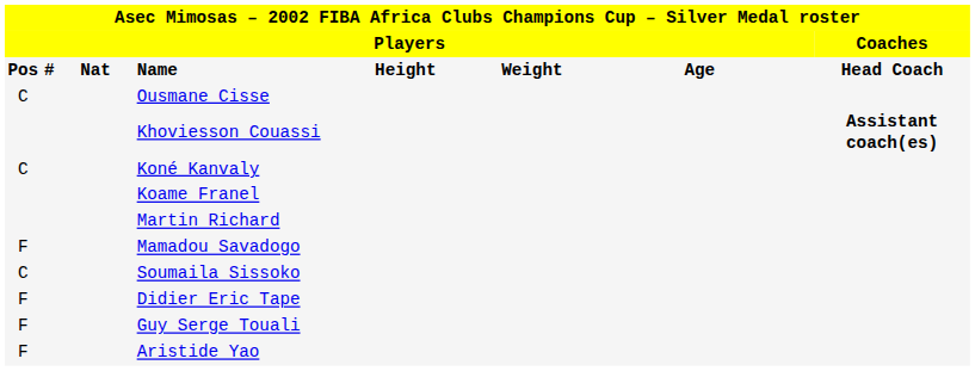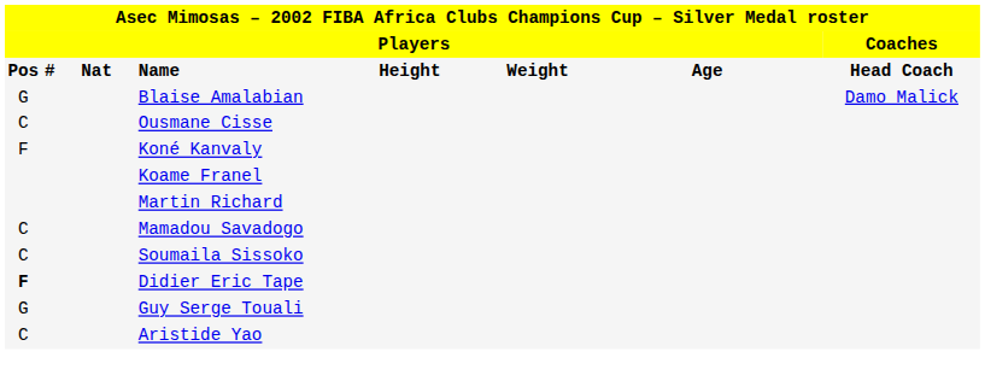 <table border=0 cellpadding=2 cellspacing=0  |- bgcolor=#f5f5f5 style="text-align:center; font-size:90%;" width=75%>
 <tr>
 <td colspan="8" style="background: yellow; color: black"><strong>Asec Mimosas – 2002 FIBA Africa Clubs Champions Cup – Silver Medal roster</strong></td>
 </tr>
 <tr>
 <td colspan="7" style="background: yellow; color: black"><strong>Players</strong></td>
 <td style="background: yellow; color: black"><strong>Coaches</strong></td>
 </tr>
 <tr style="background=#f5f5f5; color: black">
 <th width=5px>Pos</th>
 <th width=5px>#</th>
 <th width=50px>Nat</th>
 <th width=135px align=left>Name</th>
 <th width=100px>Height</th>
 <th width=70px>Weight</th>
 <th width=160px>Age</th>
 <th width=105px>Head Coach</th>
 </tr>
 <tr>
+<td>G</td>
+<td></td>
+<td></td>
+<td align=left><a href='#'>Blaise Amalabian</a></td>
+<td><span></span></td>
+<td></td>
+<td><span></span></td>
+<td> <a href='#'>Damo Malick</a></td>
+</tr>
+<tr>
 <td>C</td>
 <td></td>
 <td></td>
 <td align=left><a href='#'>Ousmane Cisse</a></td>
 <td><span></span></td>
 <td><span></span></td>
 <td><span></span></td>
 </tr>
 <tr>
-<td></td>
-<td></td>
-<td></td>
-<td align=left><a href='#'>Khoviesson Couassi</a></td>
-<td></td>
-<td></td>
-<td></td>
-<td><strong>Assistant coach(es)</strong></td>
-</tr>
-<tr>
-<td>C</td>
+<td>F</td>
 <td></td>
 <td></td>
 <td align=left><a href='#'>Koné Kanvaly</a></td>
 <td><span></span></td>
 <td></td>
 <td></td>
 </tr>
 <tr>
 <td></td>
 <td></td>
 <td></td>
 <td align=left><a href='#'>Koame Franel</a></td>
 <td></td>
 <td></td>
 <td></td>
 </tr>
 <tr>
 <td></td>
 <td></td>
 <td></td>
 <td align=left><a href='#'>Martin Richard</a></td>
 <td></td>
 <td></td>
 <td></td>
 </tr>
 <tr>
-<td>F</td>
+<td>C</td>
 <td></td>
 <td></td>
 <td align=left><a href='#'>Mamadou Savadogo</a></td>
 <td><span></span></td>
 <td></td>
 <td><span></span></td>
 </tr>
 <tr>
 <td>C</td>
 <td></td>
 <td></td>
 <td align=left><a href='#'>Soumaila Sissoko</a></td>
 <td><span></span></td>
 <td></td>
 <td><span></span></td>
 </tr>
 <tr>
-<td>F</td>
+<td><strong>F</strong></td>
 <td></td>
 <td></td>
 <td align=left><a href='#'>Didier Eric Tape</a></td>
 <td><span></span></td>
 <td></td>
 <td><span></span></td>
 </tr>
 <tr>
-<td>F</td>
+<td>G</td>
 <td></td>
 <td></td>
 <td align=left><a href='#'>Guy Serge Touali</a></td>
 <td><span></span></td>
 <td></td>
 <td><span></span></td>
 </tr>
 <tr>
-<td>F</td>
+<td>C</td>
 <td></td>
 <td></td>
 <td align=left><a href='#'>Aristide Yao</a></td>
 <td><span></span></td>
 <td></td>
 <td><span></span></td>
 </tr>
 </table>
